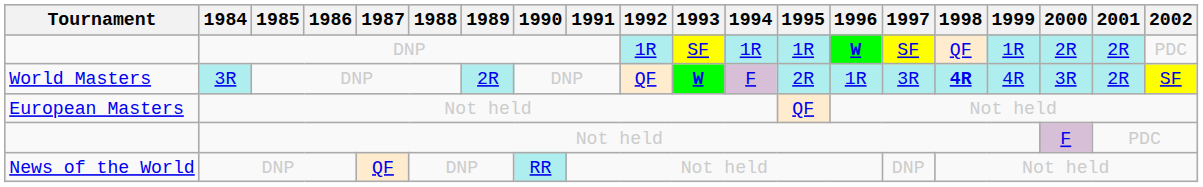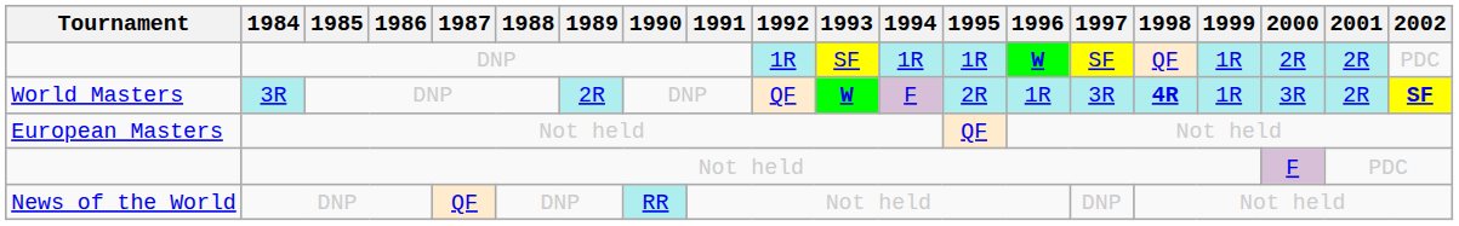 <table class=wikitable style=text-align:center;font-size:88%>
 <tr>
 <th>Tournament</th>
 <th>1984</th>
 <th>1985</th>
 <th>1986</th>
 <th>1987</th>
 <th>1988</th>
 <th>1989</th>
 <th>1990</th>
 <th>1991</th>
 <th>1992</th>
 <th>1993</th>
 <th>1994</th>
 <th>1995</th>
 <th>1996</th>
 <th>1997</th>
 <th>1998</th>
 <th>1999</th>
 <th>2000</th>
 <th>2001</th>
 <th>2002</th>
 </tr>
 <tr>
 <td align=left></td>
 <td colspan="8" style="text-align:center; color:#ccc;">DNP</td>
 <td style="text-align:center; background:#afeeee;"><a href='#'>1R</a></td>
 <td style="text-align:center; background:yellow;"><a href='#'>SF</a></td>
 <td style="text-align:center; background:#afeeee;"><a href='#'>1R</a></td>
 <td style="text-align:center; background:#afeeee;"><a href='#'>1R</a></td>
 <td style="text-align:center; background:lime;"><strong><a href='#'>W</a></strong></td>
 <td style="text-align:center; background:yellow;"><a href='#'>SF</a></td>
 <td style="text-align:center; background:#ffebcd;"><a href='#'>QF</a></td>
 <td style="text-align:center; background:#afeeee;"><a href='#'>1R</a></td>
 <td style="text-align:center; background:#afeeee;"><a href='#'>2R</a></td>
 <td style="text-align:center; background:#afeeee;"><a href='#'>2R</a></td>
 <td colspan="21" style="text-align:center; color:#ccc;">PDC</td>
 </tr>
 <tr>
 <td align=left><a href='#'>World Masters</a></td>
 <td style="text-align:center; background:#afeeee;"><a href='#'>3R</a></td>
 <td colspan="4" style="text-align:center; color:#ccc;">DNP</td>
 <td style="text-align:center; background:#afeeee;"><a href='#'>2R</a></td>
 <td colspan="2" style="text-align:center; color:#ccc;">DNP</td>
 <td style="text-align:center; background:#ffebcd;"><a href='#'>QF</a></td>
 <td style="text-align:center; background:lime;"><strong><a href='#'>W</a></strong></td>
 <td style="text-align:center; background:thistle;"><a href='#'>F</a></td>
 <td style="text-align:center; background:#afeeee;"><a href='#'>2R</a></td>
 <td style="text-align:center; background:#afeeee;"><a href='#'>1R</a></td>
 <td style="text-align:center; background:#afeeee;"><a href='#'>3R</a></td>
 <td style="text-align:center; background:#afeeee;"><strong><a href='#'>4R</a></strong></td>
-<td style="text-align:center; background:#afeeee;"><a href='#'>4R</a></td>
+<td style="text-align:center; background:#afeeee;"><a href='#'>1R</a></td>
 <td style="text-align:center; background:#afeeee;"><a href='#'>3R</a></td>
 <td style="text-align:center; background:#afeeee;"><a href='#'>2R</a></td>
-<td style="text-align:center; background:yellow;"><a href='#'>SF</a></td>
+<td style="text-align:center; background:yellow;"><strong><a href='#'>SF</a></strong></td>
 </tr>
 <tr>
 <td align=left><a href='#'>European Masters</a></td>
 <td colspan="11" style="text-align:center; color:#ccc;">Not held</td>
 <td style="text-align:center; background:#ffebcd;"><a href='#'>QF</a></td>
 <td colspan="7" style="text-align:center; color:#ccc;">Not held</td>
 </tr>
 <tr>
 <td align=left></td>
 <td colspan="16" style="text-align:center; color:#ccc;">Not held</td>
 <td style="text-align:center; background:thistle;"><a href='#'>F</a></td>
 <td colspan="2" style="text-align:center; color:#ccc;">PDC</td>
 </tr>
 <tr>
 <td align=left><a href='#'>News of the World</a></td>
 <td colspan="3" style="text-align:center; color:#ccc;">DNP</td>
 <td style="text-align:center; background:#ffebcd;"><a href='#'>QF</a></td>
 <td colspan="2" style="text-align:center; color:#ccc;">DNP</td>
 <td style="text-align:center; background:#afeeee;"><a href='#'>RR</a></td>
 <td colspan="6" style="text-align:center; color:#ccc;">Not held</td>
 <td style="text-align:center; color:#ccc;">DNP</td>
 <td colspan="5" style="text-align:center; color:#ccc;">Not held</td>
 </tr>
 </table>
